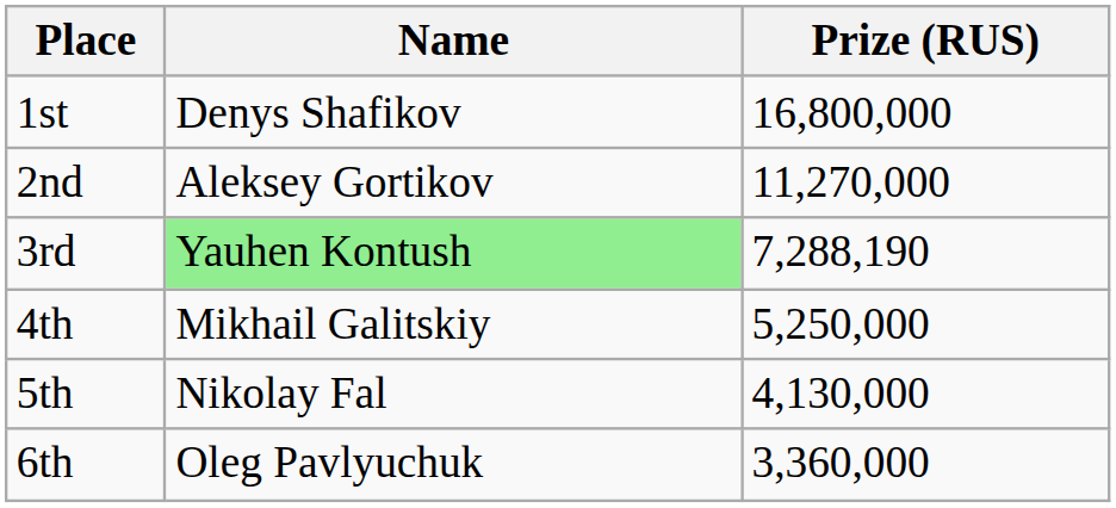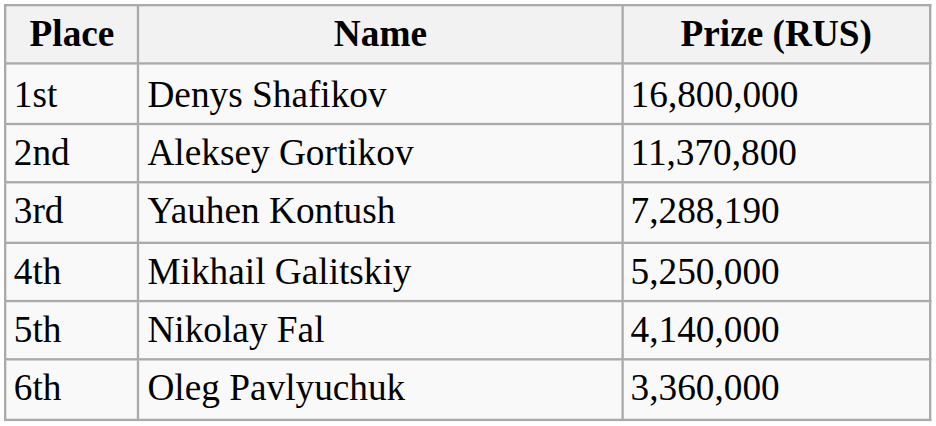 <table class="wikitable">
 <tr>
 <th style="width:50px;">Place</th>
 <th style="width:200px;">Name</th>
 <th style="width:125px;">Prize (RUS)</th>
 </tr>
 <tr>
 <td>1st</td>
 <td> Denys Shafikov</td>
 <td>16,800,000</td>
 </tr>
 <tr>
 <td>2nd</td>
 <td> Aleksey Gortikov</td>
-<td>11,270,000</td>
+<td>11,370,800</td>
 </tr>
 <tr>
 <td>3rd</td>
-<td style="background: lightgreen;"> Yauhen Kontush</td>
+<td> Yauhen Kontush</td>
 <td>7,288,190</td>
 </tr>
 <tr>
 <td>4th</td>
 <td> Mikhail Galitskiy</td>
 <td>5,250,000</td>
 </tr>
 <tr>
 <td>5th</td>
 <td> Nikolay Fal</td>
-<td>4,130,000</td>
+<td>4,140,000</td>
 </tr>
 <tr>
 <td>6th</td>
 <td> Oleg Pavlyuchuk</td>
 <td>3,360,000</td>
 </tr>
 </table>
